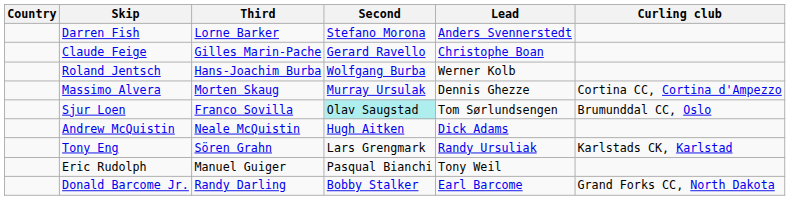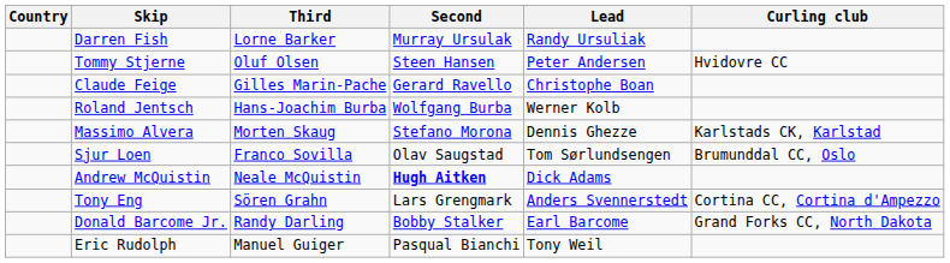 <table class=wikitable>
 <tr>
 <th>Country</th>
 <th>Skip</th>
 <th>Third</th>
 <th>Second</th>
 <th>Lead</th>
 <th>Curling club</th>
 </tr>
 <tr>
 <td></td>
 <td><a href='#'>Darren Fish</a></td>
 <td><a href='#'>Lorne Barker</a></td>
-<td><a href='#'>Stefano Morona</a></td>
-<td><a href='#'>Anders Svennerstedt</a></td>
+<td><a href='#'>Murray Ursulak</a></td>
+<td><a href='#'>Randy Ursuliak</a></td>
 <td></td>
+</tr>
+<tr>
+<td></td>
+<td><a href='#'>Tommy Stjerne</a></td>
+<td><a href='#'>Oluf Olsen</a></td>
+<td><a href='#'>Steen Hansen</a></td>
+<td><a href='#'>Peter Andersen</a></td>
+<td>Hvidovre CC</td>
 </tr>
 <tr>
 <td></td>
 <td><a href='#'>Claude Feige</a></td>
 <td><a href='#'>Gilles Marin-Pache</a></td>
 <td><a href='#'>Gerard Ravello</a></td>
 <td><a href='#'>Christophe Boan</a></td>
 <td></td>
 </tr>
 <tr>
 <td></td>
 <td><a href='#'>Roland Jentsch</a></td>
 <td><a href='#'>Hans-Joachim Burba</a></td>
 <td><a href='#'>Wolfgang Burba</a></td>
 <td>Werner Kolb</td>
 <td></td>
 </tr>
 <tr>
 <td></td>
 <td><a href='#'>Massimo Alvera</a></td>
 <td><a href='#'>Morten Skaug</a></td>
-<td><a href='#'>Murray Ursulak</a></td>
+<td><a href='#'>Stefano Morona</a></td>
 <td>Dennis Ghezze</td>
-<td>Cortina CC, <a href='#'>Cortina d'Ampezzo</a></td>
+<td>Karlstads CK, <a href='#'>Karlstad</a></td>
 </tr>
 <tr>
 <td></td>
 <td><a href='#'>Sjur Loen</a></td>
 <td><a href='#'>Franco Sovilla</a></td>
-<td style="background: paleturquoise;">Olav Saugstad</td>
+<td>Olav Saugstad</td>
 <td>Tom Sørlundsengen</td>
 <td>Brumunddal CC, <a href='#'>Oslo</a></td>
 </tr>
 <tr>
 <td></td>
 <td><a href='#'>Andrew McQuistin</a></td>
 <td><a href='#'>Neale McQuistin</a></td>
-<td><a href='#'>Hugh Aitken</a></td>
+<td><strong><a href='#'>Hugh Aitken</a></strong></td>
 <td><a href='#'>Dick Adams</a></td>
 <td></td>
 </tr>
 <tr>
 <td></td>
 <td><a href='#'>Tony Eng</a></td>
 <td><a href='#'>Sören Grahn</a></td>
 <td>Lars Grengmark</td>
-<td><a href='#'>Randy Ursuliak</a></td>
-<td>Karlstads CK, <a href='#'>Karlstad</a></td>
+<td><a href='#'>Anders Svennerstedt</a></td>
+<td>Cortina CC, <a href='#'>Cortina d'Ampezzo</a></td>
+</tr>
+<tr>
+<td></td>
+<td><a href='#'>Donald Barcome Jr.</a></td>
+<td><a href='#'>Randy Darling</a></td>
+<td><a href='#'>Bobby Stalker</a></td>
+<td><a href='#'>Earl Barcome</a></td>
+<td>Grand Forks CC, <a href='#'>North Dakota</a></td>
 </tr>
 <tr>
 <td></td>
 <td>Eric Rudolph</td>
 <td>Manuel Guiger</td>
 <td>Pasqual Bianchi</td>
 <td>Tony Weil</td>
 <td></td>
 </tr>
-<tr>
-<td></td>
-<td><a href='#'>Donald Barcome Jr.</a></td>
-<td><a href='#'>Randy Darling</a></td>
-<td><a href='#'>Bobby Stalker</a></td>
-<td><a href='#'>Earl Barcome</a></td>
-<td>Grand Forks CC, <a href='#'>North Dakota</a></td>
-</tr>
 </table>
